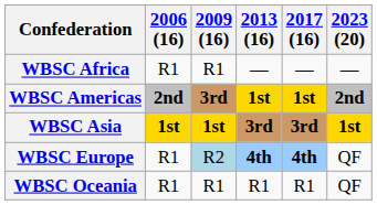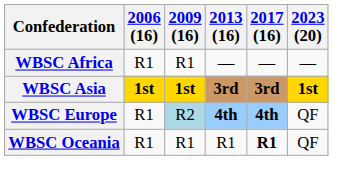 <table class="wikitable plainrowheaders" style="text-align:center;">
 <tr>
 <th scope="col">Confederation</th>
 <th scope="col"><a href='#'>2006</a><br>(16)</th>
 <th scope="col"><a href='#'>2009</a><br>(16)</th>
 <th scope="col"><a href='#'>2013</a><br>(16)</th>
 <th scope="col"><a href='#'>2017</a><br>(16)</th>
 <th scope="col"><a href='#'>2023</a><br>(20)</th>
 </tr>
 <tr>
 <th scope="row" valign=top align=left><a href='#'>WBSC Africa</a></th>
 <td>R1</td>
 <td>R1</td>
 <td>—</td>
 <td>—</td>
 <td>—</td>
-</tr>
-<tr>
-<th scope="row" valign=top align=left><a href='#'>WBSC Americas</a></th>
-<td bgcolor="silver"><strong>2nd</strong></td>
-<td bgcolor="#cc9966"><strong>3rd</strong></td>
-<td bgcolor="gold"><strong>1st</strong></td>
-<td bgcolor="gold"><strong>1st</strong></td>
-<td bgcolor="silver"><strong>2nd</strong></td>
 </tr>
 <tr>
 <th scope="row" valign=top align=left><a href='#'>WBSC Asia</a></th>
 <td bgcolor="gold"><strong>1st</strong></td>
 <td bgcolor="gold"><strong>1st</strong></td>
 <td bgcolor="#cc9966"><strong>3rd</strong></td>
 <td bgcolor="#cc9966"><strong>3rd</strong></td>
 <td bgcolor="gold"><strong>1st</strong></td>
 </tr>
 <tr>
 <th scope="row" valign=top align=left><a href='#'>WBSC Europe</a></th>
 <td>R1</td>
 <td style="background: lightblue;">R2</td>
 <td bgcolor="#9acdff"><strong>4th</strong></td>
 <td bgcolor="#9acdff"><strong>4th</strong></td>
 <td>QF</td>
 </tr>
 <tr>
 <th scope="row" valign=top align=left><a href='#'>WBSC Oceania</a></th>
 <td>R1</td>
 <td>R1</td>
 <td>R1</td>
-<td>R1</td>
+<td><strong>R1</strong></td>
 <td>QF</td>
 </tr>
 </table>
